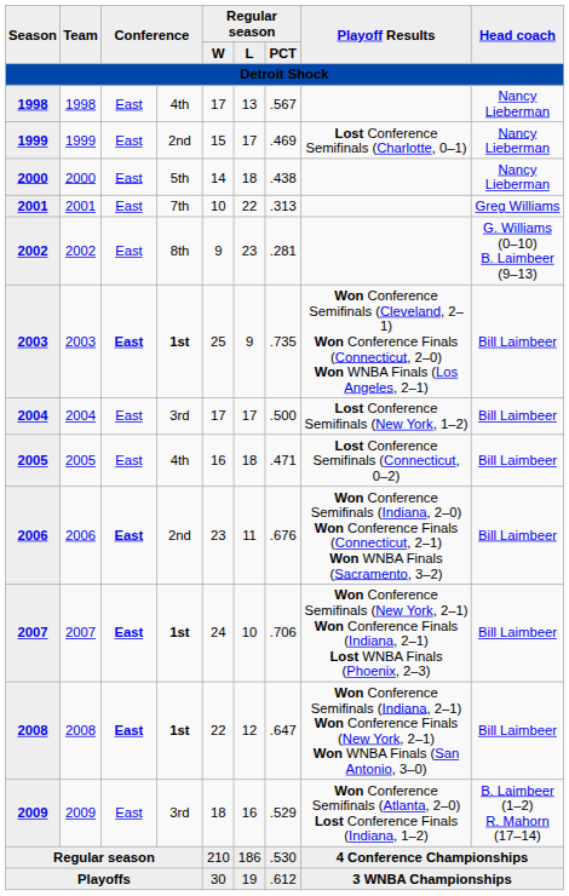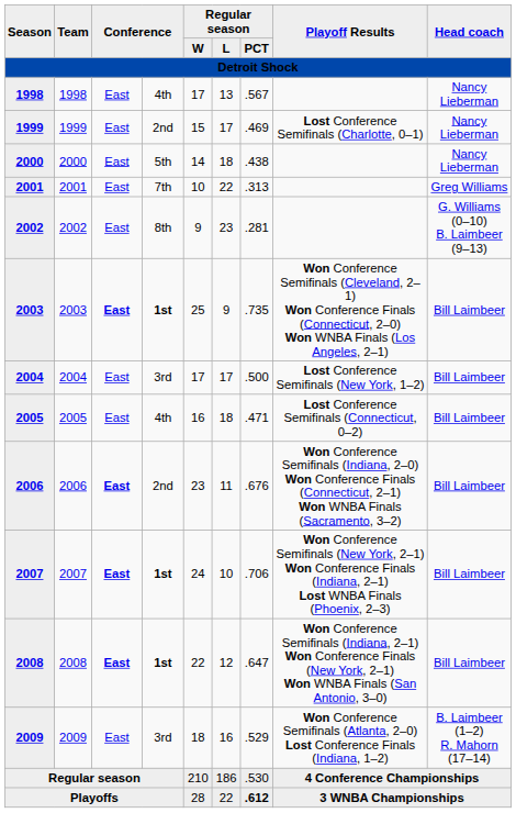 <table class="wikitable" style="font-size:95%; text-align: center; margin:1em auto;">
 <tr>
 <th rowspan="2" style="background:#eee;">Season</th>
 <th rowspan="2" style="background:#eee;">Team</th>
 <th rowspan="2" colspan="2" style="background:#eee;">Conference</th>
 <th colspan="3" style="background:#eee;">Regular season</th>
 <th rowspan="2" style="background:#eee;"><a href='#'>Playoff</a> Results</th>
 <th rowspan="2" style="background:#eee;"><a href='#'>Head coach</a></th>
 </tr>
 <tr>
 <th style="background:#eee;">W</th>
 <th style="background:#eee;">L</th>
 <th style="background:#eee;">PCT</th>
 </tr>
 <tr>
 <td colspan="9" align=center bgcolor="#0047AB "><strong><span>Detroit Shock</span></strong></td>
 </tr>
 <tr align="center">
 <th style="background:#eee;"><a href='#'>1998</a></th>
 <td><a href='#'>1998</a></td>
 <td style="width: 10%"><a href='#'>East</a></td>
 <td>4th</td>
 <td>17</td>
 <td>13</td>
 <td>.567</td>
 <td></td>
 <td><a href='#'>Nancy Lieberman</a></td>
 </tr>
 <tr align="center">
 <th style="background:#eee;"><a href='#'>1999</a></th>
 <td><a href='#'>1999</a></td>
 <td style="width: 10%"><a href='#'>East</a></td>
 <td>2nd</td>
 <td>15</td>
 <td>17</td>
 <td>.469</td>
 <td><strong>Lost</strong> Conference Semifinals (<a href='#'>Charlotte</a>, 0–1)</td>
 <td><a href='#'>Nancy Lieberman</a></td>
 </tr>
 <tr align="center">
 <th style="background:#eee;"><a href='#'>2000</a></th>
 <td><a href='#'>2000</a></td>
 <td style="width: 10%"><a href='#'>East</a></td>
 <td>5th</td>
 <td>14</td>
 <td>18</td>
 <td>.438</td>
 <td></td>
 <td><a href='#'>Nancy Lieberman</a></td>
 </tr>
 <tr align="center">
 <th style="background:#eee;"><a href='#'>2001</a></th>
 <td><a href='#'>2001</a></td>
 <td style="width: 10%"><a href='#'>East</a></td>
 <td>7th</td>
 <td>10</td>
 <td>22</td>
 <td>.313</td>
 <td></td>
 <td><a href='#'>Greg Williams</a></td>
 </tr>
 <tr align="center">
 <th style="background:#eee;"><a href='#'>2002</a></th>
 <td><a href='#'>2002</a></td>
 <td style="width: 10%"><a href='#'>East</a></td>
 <td>8th</td>
 <td>9</td>
 <td>23</td>
 <td>.281</td>
 <td></td>
 <td><a href='#'>G. Williams</a> (0–10)<br><a href='#'>B. Laimbeer</a> (9–13)</td>
 </tr>
 <tr align="center">
 <th style="background:#eee;"><a href='#'>2003</a></th>
 <td><a href='#'>2003</a></td>
 <td style="width: 10%"><strong><a href='#'>East</a></strong></td>
 <td><strong>1st</strong></td>
 <td>25</td>
 <td>9</td>
 <td>.735</td>
 <td><strong>Won</strong> Conference Semifinals (<a href='#'>Cleveland</a>, 2–1)<br> <strong>Won</strong> Conference Finals (<a href='#'>Connecticut</a>, 2–0)<br> <strong>Won</strong> WNBA Finals (<a href='#'>Los Angeles</a>, 2–1)</td>
 <td><a href='#'>Bill Laimbeer</a></td>
 </tr>
 <tr align="center">
 <th style="background:#eee;"><a href='#'>2004</a></th>
 <td><a href='#'>2004</a></td>
 <td style="width: 10%"><a href='#'>East</a></td>
 <td>3rd</td>
 <td>17</td>
 <td>17</td>
 <td>.500</td>
 <td><strong>Lost</strong> Conference Semifinals (<a href='#'>New York</a>, 1–2)</td>
 <td><a href='#'>Bill Laimbeer</a></td>
 </tr>
 <tr align="center">
 <th style="background:#eee;"><a href='#'>2005</a></th>
 <td><a href='#'>2005</a></td>
 <td style="width: 10%"><a href='#'>East</a></td>
 <td>4th</td>
 <td>16</td>
 <td>18</td>
 <td>.471</td>
 <td><strong>Lost</strong> Conference Semifinals (<a href='#'>Connecticut</a>, 0–2)</td>
 <td><a href='#'>Bill Laimbeer</a></td>
 </tr>
 <tr align="center">
 <th style="background:#eee;"><a href='#'>2006</a></th>
 <td><a href='#'>2006</a></td>
 <td style="width: 10%"><strong><a href='#'>East</a></strong></td>
 <td>2nd</td>
 <td>23</td>
 <td>11</td>
 <td>.676</td>
 <td><strong>Won</strong> Conference Semifinals (<a href='#'>Indiana</a>, 2–0)<br> <strong>Won</strong> Conference Finals (<a href='#'>Connecticut</a>, 2–1)<br> <strong>Won</strong> WNBA Finals (<a href='#'>Sacramento</a>, 3–2)</td>
 <td><a href='#'>Bill Laimbeer</a></td>
 </tr>
 <tr align="center">
 <th style="background:#eee;"><a href='#'>2007</a></th>
 <td><a href='#'>2007</a></td>
 <td style="width: 10%"><strong><a href='#'>East</a></strong></td>
 <td><strong>1st</strong></td>
 <td>24</td>
 <td>10</td>
 <td>.706</td>
 <td><strong>Won</strong> Conference Semifinals (<a href='#'>New York</a>, 2–1)<br> <strong>Won</strong> Conference Finals (<a href='#'>Indiana</a>, 2–1)<br> <strong>Lost</strong> WNBA Finals (<a href='#'>Phoenix</a>, 2–3)</td>
 <td><a href='#'>Bill Laimbeer</a></td>
 </tr>
 <tr align="center">
 <th style="background:#eee;"><a href='#'>2008</a></th>
 <td><a href='#'>2008</a></td>
 <td style="width: 10%"><strong><a href='#'>East</a></strong></td>
 <td><strong>1st</strong></td>
 <td>22</td>
 <td>12</td>
 <td>.647</td>
 <td><strong>Won</strong> Conference Semifinals (<a href='#'>Indiana</a>, 2–1)<br> <strong>Won</strong> Conference Finals (<a href='#'>New York</a>, 2–1)<br> <strong>Won</strong> WNBA Finals (<a href='#'>San Antonio</a>, 3–0)</td>
 <td><a href='#'>Bill Laimbeer</a></td>
 </tr>
 <tr align="center">
 <th style="background:#eee;"><a href='#'>2009</a></th>
 <td><a href='#'>2009</a></td>
 <td style="width: 10%"><a href='#'>East</a></td>
 <td>3rd</td>
 <td>18</td>
 <td>16</td>
 <td>.529</td>
 <td><strong>Won</strong> Conference Semifinals (<a href='#'>Atlanta</a>, 2–0)<br> <strong>Lost</strong> Conference Finals (<a href='#'>Indiana</a>, 1–2)</td>
 <td><a href='#'>B. Laimbeer</a> (1–2)<br><a href='#'>R. Mahorn</a> (17–14)</td>
 </tr>
 <tr>
 <th colspan="4" style="background:#eee;">Regular season</th>
 <td style="background:#eee;">210</td>
 <td style="background:#eee;">186</td>
 <td style="background:#eee;">.530</td>
 <th colspan="2" style="background:#eee;">4 Conference Championships</th>
 </tr>
 <tr>
 <th colspan="4" style="background:#eee;">Playoffs</th>
-<td style="background:#eee;">30</td>
-<td style="background:#eee;">19</td>
-<td style="background:#eee;">.612</td>
+<td style="background:#eee;">28</td>
+<td style="background:#eee;">22</td>
+<td style="background:#eee;"><strong>.612</strong></td>
 <th colspan="2" style="background:#eee;"><strong>3 WNBA Championships</strong></th>
 </tr>
 </table>
